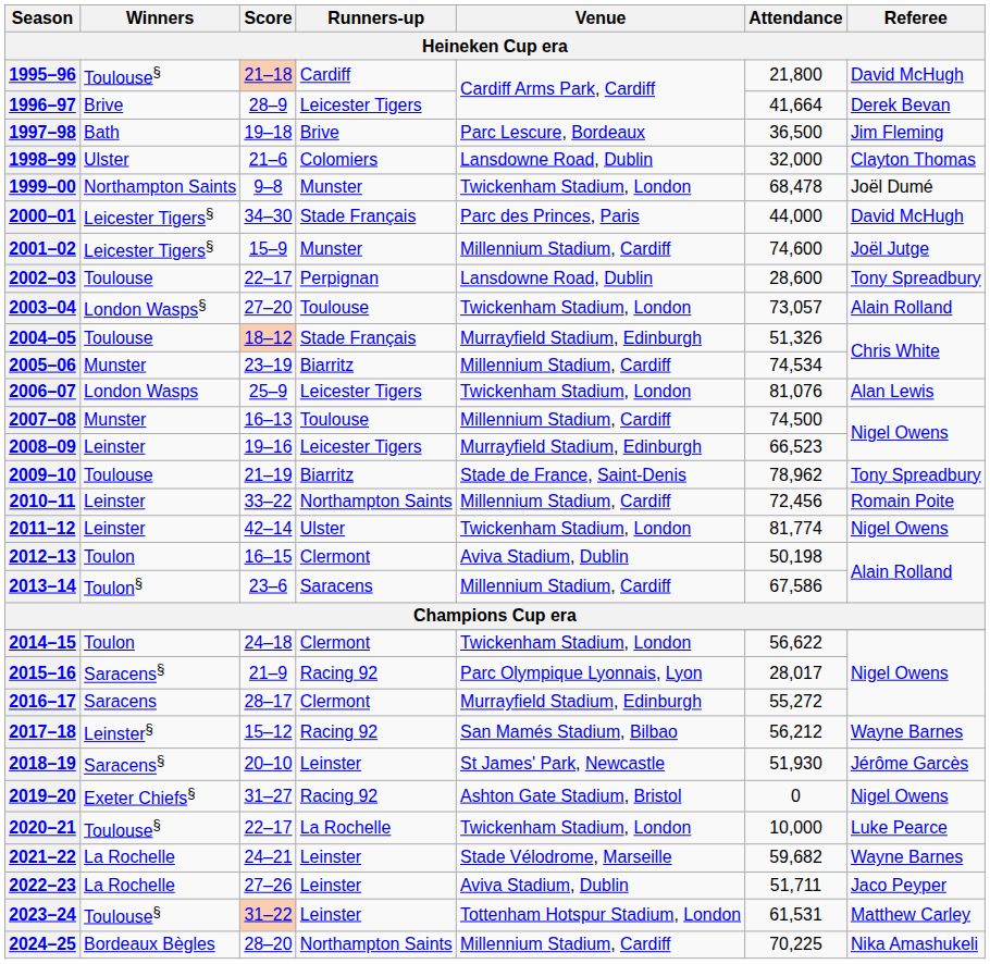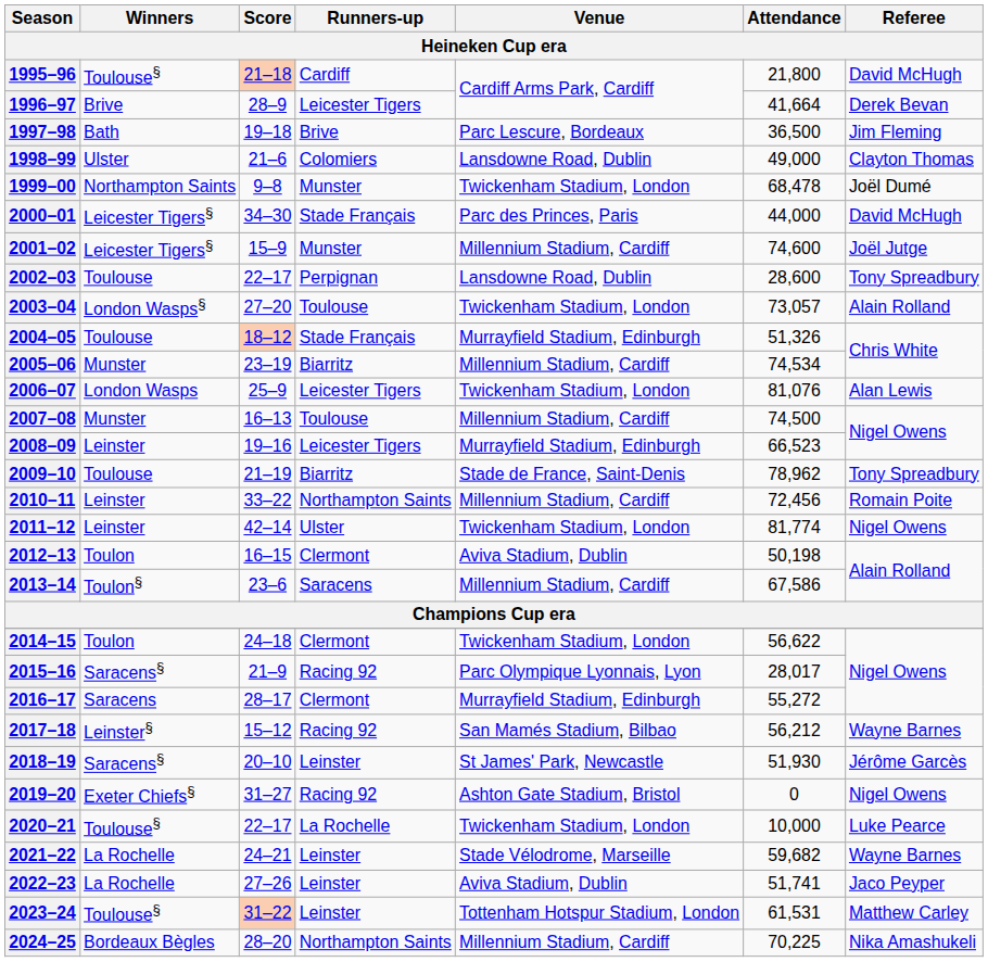 <table class="wikitable plainrowheaders sortable">
 <tr>
 <th scope="col">Season</th>
 <th scope="col">Winners</th>
 <th scope="col">Score</th>
 <th scope="col">Runners-up</th>
 <th scope="col">Venue</th>
 <th scope="col">Attendance</th>
 <th scope="col">Referee</th>
 </tr>
 <tr>
 <th colspan="7">Heineken Cup era</th>
 </tr>
 <tr>
 <th scope="row" style="text-align:center"><a href='#'>1995–96</a></th>
 <td> <a href='#'>Toulouse</a><sup>§</sup></td>
 <td bgcolor="#FBCEB1" align=center><a href='#'>21–18</a></td>
 <td> <a href='#'>Cardiff</a></td>
 <td rowspan=2> <a href='#'>Cardiff Arms Park</a>, <a href='#'>Cardiff</a></td>
 <td align=center>21,800</td>
 <td> <a href='#'>David McHugh</a></td>
 </tr>
 <tr>
 <th scope="row" style="text-align:center"><a href='#'>1996–97</a></th>
 <td> <a href='#'>Brive</a></td>
 <td align=center><a href='#'>28–9</a></td>
 <td> <a href='#'>Leicester Tigers</a></td>
 <td align=center>41,664</td>
 <td> <a href='#'>Derek Bevan</a></td>
 </tr>
 <tr>
 <th scope="row" style="text-align:center"><a href='#'>1997–98</a></th>
 <td> <a href='#'>Bath</a></td>
 <td align=center><a href='#'>19–18</a></td>
 <td> <a href='#'>Brive</a></td>
 <td> <a href='#'>Parc Lescure</a>, <a href='#'>Bordeaux</a></td>
 <td align=center>36,500</td>
 <td> <a href='#'>Jim Fleming</a></td>
 </tr>
 <tr>
 <th scope="row" style="text-align:center"><a href='#'>1998–99</a></th>
 <td> <a href='#'>Ulster</a></td>
 <td align=center><a href='#'>21–6</a></td>
 <td> <a href='#'>Colomiers</a></td>
 <td> <a href='#'>Lansdowne Road</a>, <a href='#'>Dublin</a></td>
-<td align=center>32,000</td>
+<td align=center>49,000</td>
 <td> <a href='#'>Clayton Thomas</a></td>
 </tr>
 <tr>
 <th scope="row" style="text-align:center"><a href='#'>1999–00</a></th>
 <td> <a href='#'>Northampton Saints</a></td>
 <td align=center><a href='#'>9–8</a></td>
 <td> <a href='#'>Munster</a></td>
 <td> <a href='#'>Twickenham Stadium</a>, <a href='#'>London</a></td>
 <td align=center>68,478</td>
 <td> Joël Dumé</td>
 </tr>
 <tr>
 <th scope="row" style="text-align:center"><a href='#'>2000–01</a></th>
 <td> <a href='#'>Leicester Tigers</a><sup>§</sup></td>
 <td align=center><a href='#'>34–30</a></td>
 <td> <a href='#'>Stade Français</a></td>
 <td> <a href='#'>Parc des Princes</a>, <a href='#'>Paris</a></td>
 <td align=center>44,000</td>
 <td> <a href='#'>David McHugh</a></td>
 </tr>
 <tr>
 <th scope="row" style="text-align:center"><a href='#'>2001–02</a></th>
 <td> <a href='#'>Leicester Tigers</a><sup>§</sup></td>
 <td align=center><a href='#'>15–9</a></td>
 <td> <a href='#'>Munster</a></td>
 <td> <a href='#'>Millennium Stadium</a>, <a href='#'>Cardiff</a></td>
 <td align=center>74,600</td>
 <td> <a href='#'>Joël Jutge</a></td>
 </tr>
 <tr>
 <th scope="row" style="text-align:center"><a href='#'>2002–03</a></th>
 <td> <a href='#'>Toulouse</a></td>
 <td align=center><a href='#'>22–17</a></td>
 <td> <a href='#'>Perpignan</a></td>
 <td> <a href='#'>Lansdowne Road</a>, <a href='#'>Dublin</a></td>
 <td align=center>28,600</td>
 <td> <a href='#'>Tony Spreadbury</a> </td>
 </tr>
 <tr>
 <th scope="row" style="text-align:center"><a href='#'>2003–04</a></th>
 <td> <a href='#'>London Wasps</a><sup>§</sup></td>
 <td align=center><a href='#'>27–20</a></td>
 <td> <a href='#'>Toulouse</a></td>
 <td> <a href='#'>Twickenham Stadium</a>, <a href='#'>London</a></td>
 <td align=center>73,057</td>
 <td> <a href='#'>Alain Rolland</a></td>
 </tr>
 <tr>
 <th scope="row" style="text-align:center"><a href='#'>2004–05</a></th>
 <td> <a href='#'>Toulouse</a></td>
 <td bgcolor="#FBCEB1" align=center><a href='#'>18–12</a></td>
 <td> <a href='#'>Stade Français</a></td>
 <td> <a href='#'>Murrayfield Stadium</a>, <a href='#'>Edinburgh</a></td>
 <td align=center>51,326</td>
 <td rowspan=2> <a href='#'>Chris White</a></td>
 </tr>
 <tr>
 <th scope="row" style="text-align:center"><a href='#'>2005–06</a></th>
 <td> <a href='#'>Munster</a></td>
 <td align=center><a href='#'>23–19</a></td>
 <td> <a href='#'>Biarritz</a></td>
 <td> <a href='#'>Millennium Stadium</a>, <a href='#'>Cardiff</a></td>
 <td align=center>74,534</td>
 </tr>
 <tr>
 <th scope="row" style="text-align:center"><a href='#'>2006–07</a></th>
 <td> <a href='#'>London Wasps</a></td>
 <td align=center><a href='#'>25–9</a></td>
 <td> <a href='#'>Leicester Tigers</a></td>
 <td> <a href='#'>Twickenham Stadium</a>, <a href='#'>London</a></td>
 <td align=center>81,076</td>
 <td> <a href='#'>Alan Lewis</a></td>
 </tr>
 <tr>
 <th scope="row" style="text-align:center"><a href='#'>2007–08</a></th>
 <td> <a href='#'>Munster</a></td>
 <td align=center><a href='#'>16–13</a></td>
 <td> <a href='#'>Toulouse</a></td>
 <td> <a href='#'>Millennium Stadium</a>, <a href='#'>Cardiff</a></td>
 <td align=center>74,500</td>
 <td rowspan=2> <a href='#'>Nigel Owens</a></td>
 </tr>
 <tr>
 <th scope="row" style="text-align:center"><a href='#'>2008–09</a></th>
 <td> <a href='#'>Leinster</a></td>
 <td align=center><a href='#'>19–16</a></td>
 <td> <a href='#'>Leicester Tigers</a></td>
 <td> <a href='#'>Murrayfield Stadium</a>, <a href='#'>Edinburgh</a></td>
 <td align=center>66,523</td>
 </tr>
 <tr>
 <th scope="row" style="text-align:center"><a href='#'>2009–10</a></th>
 <td> <a href='#'>Toulouse</a></td>
 <td align=center><a href='#'>21–19</a></td>
 <td> <a href='#'>Biarritz</a></td>
 <td> <a href='#'>Stade de France</a>, <a href='#'>Saint-Denis</a></td>
 <td align=center>78,962</td>
 <td> <a href='#'>Tony Spreadbury</a> </td>
 </tr>
 <tr>
 <th scope="row" style="text-align:center"><a href='#'>2010–11</a></th>
 <td> <a href='#'>Leinster</a></td>
 <td align=center><a href='#'>33–22</a></td>
 <td> <a href='#'>Northampton Saints</a></td>
 <td> <a href='#'>Millennium Stadium</a>, <a href='#'>Cardiff</a></td>
 <td align=center>72,456</td>
 <td> <a href='#'>Romain Poite</a></td>
 </tr>
 <tr>
 <th scope="row" style="text-align:center"><a href='#'>2011–12</a></th>
 <td> <a href='#'>Leinster</a></td>
 <td align=center><a href='#'>42–14</a></td>
 <td> <a href='#'>Ulster</a></td>
 <td> <a href='#'>Twickenham Stadium</a>, <a href='#'>London</a></td>
 <td align=center>81,774</td>
 <td> <a href='#'>Nigel Owens</a></td>
 </tr>
 <tr>
 <th scope="row" style="text-align:center"><a href='#'>2012–13</a></th>
 <td> <a href='#'>Toulon</a></td>
 <td align=center><a href='#'>16–15</a></td>
 <td> <a href='#'>Clermont</a></td>
 <td> <a href='#'>Aviva Stadium</a>, <a href='#'>Dublin</a></td>
 <td align=center>50,198</td>
 <td rowspan=2> <a href='#'>Alain Rolland</a></td>
 </tr>
 <tr>
 <th scope="row" style="text-align:center"><a href='#'>2013–14</a></th>
 <td> <a href='#'>Toulon</a><sup>§</sup></td>
 <td align=center><a href='#'>23–6</a></td>
 <td> <a href='#'>Saracens</a></td>
 <td> <a href='#'>Millennium Stadium</a>, <a href='#'>Cardiff</a></td>
 <td align=center>67,586</td>
 </tr>
 <tr>
 <th colspan="7">Champions Cup era</th>
 </tr>
 <tr>
 </tr>
 <tr>
 <th scope="row" style="text-align:center"><a href='#'>2014–15</a></th>
 <td> <a href='#'>Toulon</a></td>
 <td align=center><a href='#'>24–18</a></td>
 <td> <a href='#'>Clermont</a></td>
 <td> <a href='#'>Twickenham Stadium</a>, <a href='#'>London</a></td>
 <td align=center>56,622</td>
 <td rowspan=3> <a href='#'>Nigel Owens</a></td>
 </tr>
 <tr>
 <th scope="row" style="text-align:center"><a href='#'>2015–16</a></th>
 <td> <a href='#'>Saracens</a><sup>§</sup></td>
 <td align=center><a href='#'>21–9</a></td>
 <td> <a href='#'>Racing 92</a></td>
 <td> <a href='#'>Parc Olympique Lyonnais</a>, <a href='#'>Lyon</a></td>
 <td align=center>28,017</td>
 </tr>
 <tr>
 <th scope="row" style="text-align:center"><a href='#'>2016–17</a></th>
 <td> <a href='#'>Saracens</a></td>
 <td align=center><a href='#'>28–17</a></td>
 <td> <a href='#'>Clermont</a></td>
 <td> <a href='#'>Murrayfield Stadium</a>, <a href='#'>Edinburgh</a></td>
 <td align=center>55,272</td>
 </tr>
 <tr>
 <th scope="row" style="text-align:center"><a href='#'>2017–18</a></th>
 <td> <a href='#'>Leinster</a><sup>§</sup></td>
 <td align=center><a href='#'>15–12</a></td>
 <td> <a href='#'>Racing 92</a></td>
 <td> <a href='#'>San Mamés Stadium</a>, <a href='#'>Bilbao</a></td>
 <td align=center>56,212</td>
 <td> <a href='#'>Wayne Barnes</a></td>
 </tr>
 <tr>
 <th scope="row" style="text-align:center"><a href='#'>2018–19</a></th>
 <td> <a href='#'>Saracens</a><sup>§</sup></td>
 <td align=center><a href='#'>20–10</a></td>
 <td> <a href='#'>Leinster</a></td>
 <td> <a href='#'>St James' Park</a>, <a href='#'>Newcastle</a></td>
 <td align=center>51,930</td>
 <td> <a href='#'>Jérôme Garcès</a></td>
 </tr>
 <tr>
 <th scope="row" style="text-align:center"><a href='#'>2019–20</a></th>
 <td> <a href='#'>Exeter Chiefs</a><sup>§</sup></td>
 <td align=center><a href='#'>31–27</a></td>
 <td> <a href='#'>Racing 92</a></td>
 <td> <a href='#'>Ashton Gate Stadium</a>, <a href='#'>Bristol</a></td>
 <td align=center>0</td>
 <td> <a href='#'>Nigel Owens</a></td>
 </tr>
 <tr>
 <th scope="row" style="text-align:center"><a href='#'>2020–21</a></th>
 <td> <a href='#'>Toulouse</a><sup>§</sup></td>
 <td align=center><a href='#'>22–17</a></td>
 <td> <a href='#'>La Rochelle</a></td>
 <td> <a href='#'>Twickenham Stadium</a>, <a href='#'>London</a></td>
 <td align=center>10,000</td>
 <td> <a href='#'>Luke Pearce</a></td>
 </tr>
 <tr>
 <th scope="row" style="text-align:center"><a href='#'>2021–22</a></th>
 <td> <a href='#'>La Rochelle</a></td>
 <td align=center><a href='#'>24–21</a></td>
 <td> <a href='#'>Leinster</a></td>
 <td> <a href='#'>Stade Vélodrome</a>, <a href='#'>Marseille</a></td>
 <td align=center>59,682</td>
 <td> <a href='#'>Wayne Barnes</a></td>
 </tr>
 <tr>
 <th scope="row" style="text-align:center"><a href='#'>2022–23</a></th>
 <td> <a href='#'>La Rochelle</a></td>
 <td align=center><a href='#'>27–26</a></td>
 <td> <a href='#'>Leinster</a></td>
 <td> <a href='#'>Aviva Stadium</a>, <a href='#'>Dublin</a></td>
-<td align=center>51,711</td>
+<td align=center>51,741</td>
 <td> <a href='#'>Jaco Peyper</a></td>
 </tr>
 <tr>
 <th scope="row" style="text-align:center"><a href='#'>2023–24</a></th>
 <td> <a href='#'>Toulouse</a><sup>§</sup></td>
 <td bgcolor="#FBCEB1" align=center><a href='#'>31–22</a></td>
 <td> <a href='#'>Leinster</a></td>
 <td> <a href='#'>Tottenham Hotspur Stadium</a>, <a href='#'>London</a></td>
 <td align=center>61,531</td>
 <td> <a href='#'>Matthew Carley</a></td>
 </tr>
 <tr>
 <th scope="row" style="text-align:center"><a href='#'>2024–25</a></th>
 <td> <a href='#'>Bordeaux Bègles</a></td>
 <td align=center><a href='#'>28–20</a></td>
 <td> <a href='#'>Northampton Saints</a></td>
 <td> <a href='#'>Millennium Stadium</a>, <a href='#'>Cardiff</a></td>
 <td align=center>70,225</td>
 <td> <a href='#'>Nika Amashukeli</a><br></td>
 </tr>
 </table>
